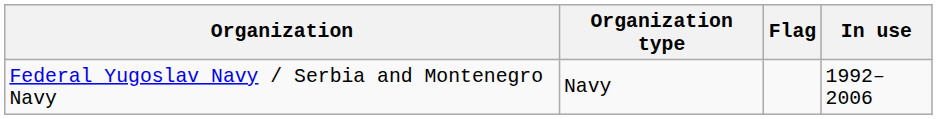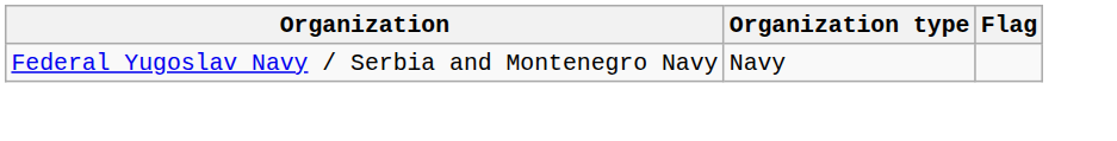 <table class="wikitable">
 <tr>
 <th>Organization</th>
 <th>Organization type</th>
 <th>Flag</th>
-<th>In use</th>
 </tr>
 <tr>
 <td><a href='#'>Federal Yugoslav Navy</a> / Serbia and Montenegro Navy</td>
 <td>Navy</td>
 <td></td>
-<td>1992–2006</td>
 </tr>
 </table>
